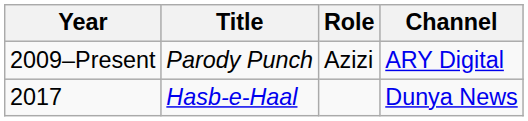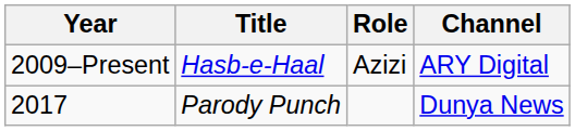 <table class="wikitable">
 <tr>
 <th>Year</th>
 <th>Title</th>
 <th>Role</th>
 <th>Channel</th>
 </tr>
 <tr>
 <td>2009–Present</td>
-<td><em>Parody Punch</em></td>
+<td><em><a href='#'>Hasb-e-Haal</a></em></td>
 <td>Azizi</td>
 <td><a href='#'>ARY Digital</a></td>
 </tr>
 <tr>
 <td>2017</td>
-<td><em><a href='#'>Hasb-e-Haal</a></em></td>
+<td><em>Parody Punch</em></td>
 <td></td>
 <td><a href='#'>Dunya News</a></td>
 </tr>
 </table>
